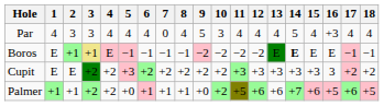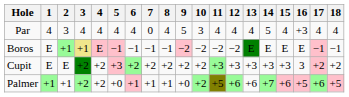 <table class="wikitable" style="text-align:center">
 <tr>
 <th>Hole</th>
 <th> 1 </th>
 <th> 2 </th>
 <th> 3 </th>
 <th> 4 </th>
 <th> 5 </th>
 <th> 6 </th>
 <th> 7 </th>
 <th> 8 </th>
 <th> 9 </th>
 <th>10</th>
 <th>11</th>
 <th>12</th>
 <th>13</th>
 <th>14</th>
 <th>15</th>
 <th>16</th>
 <th>17</th>
 <th>18</th>
 </tr>
 <tr>
 <td>Par</td>
 <td>4</td>
 <td>3</td>
-<td>3</td>
+<td>4</td>
 <td>4</td>
 <td>4</td>
 <td>4</td>
 <td>0</td>
 <td>4</td>
 <td>5</td>
 <td>3</td>
 <td>4</td>
 <td>4</td>
 <td>4</td>
 <td>5</td>
 <td>4</td>
 <td>+3</td>
 <td>4</td>
 <td>4</td>
 </tr>
 <tr>
 <td align=left> Boros</td>
 <td>E</td>
 <td style="background: PaleGreen;">+1</td>
 <td style="background: khaki;">+1</td>
 <td style="background: Pink;">E</td>
 <td style="background: Pink;">−1</td>
 <td>−1</td>
 <td>−1</td>
 <td>−1</td>
 <td style="background: Pink;">−2</td>
 <td>−2</td>
 <td>−2</td>
 <td>−2</td>
 <td style="background: Green;">E</td>
-<td><strong>E</strong></td>
+<td>E</td>
 <td>E</td>
 <td>E</td>
 <td style="background: Pink;">−1</td>
 <td>−1</td>
 </tr>
 <tr>
 <td align=left> Cupit</td>
 <td>E</td>
 <td>E</td>
 <td style="background: Green;">+2</td>
 <td>+2</td>
 <td style="background: Pink;">+3</td>
 <td style="background: PaleGreen;">+2</td>
 <td>+2</td>
 <td>+2</td>
 <td>+2</td>
 <td>+2</td>
 <td style="background: PaleGreen;">+3</td>
 <td>+3</td>
 <td>+3</td>
 <td>+3</td>
 <td>+3</td>
 <td>3</td>
 <td style="background: Pink;">+2</td>
 <td>+2</td>
 </tr>
 <tr>
 <td align=left> Palmer</td>
 <td style="background: PaleGreen;">+1</td>
 <td>+1</td>
 <td style="background: PaleGreen;">+2</td>
 <td>+2</td>
 <td>+0</td>
 <td style="background: Pink;">+1</td>
 <td>+1</td>
 <td>+1</td>
 <td>+0</td>
 <td style="background: PaleGreen;">+2</td>
 <td style="background: Olive;">+5</td>
 <td style="background: PaleGreen;">+6</td>
 <td>+6</td>
 <td style="background: PaleGreen;">+7</td>
 <td style="background: Pink;">+6</td>
 <td style="background: Pink;">+5</td>
 <td style="background: PaleGreen;">+6</td>
 <td style="background: Pink;">+5</td>
 </tr>
 </table>
